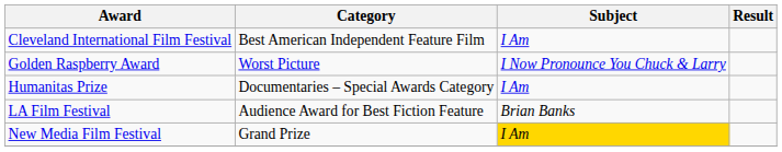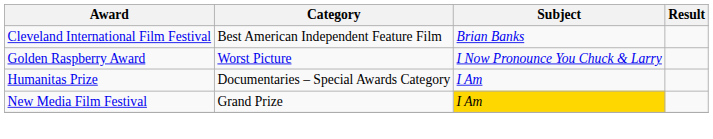 <table class="wikitable">
 <tr>
 <th>Award</th>
 <th>Category</th>
 <th>Subject</th>
 <th>Result</th>
 </tr>
 <tr>
 <td><a href='#'>Cleveland International Film Festival</a></td>
 <td>Best American Independent Feature Film</td>
-<td><em><a href='#'>I Am</a></em></td>
+<td><em><a href='#'>Brian Banks</a></em></td>
 <td></td>
 </tr>
 <tr>
 <td><a href='#'>Golden Raspberry Award</a></td>
 <td><a href='#'>Worst Picture</a></td>
 <td><em><a href='#'>I Now Pronounce You Chuck & Larry</a></em></td>
 <td></td>
 </tr>
 <tr>
 <td><a href='#'>Humanitas Prize</a></td>
 <td>Documentaries – Special Awards Category</td>
 <td><em><a href='#'>I Am</a></em></td>
 <td></td>
 </tr>
 <tr>
-<td><a href='#'>LA Film Festival</a></td>
-<td>Audience Award for Best Fiction Feature</td>
-<td><em>Brian Banks</em></td>
-<td></td>
-</tr>
-<tr>
 <td><a href='#'>New Media Film Festival</a></td>
 <td>Grand Prize</td>
 <td style="background: gold;"><em>I Am</em></td>
 <td></td>
 </tr>
 <tr>
 </tr>
 </table>
